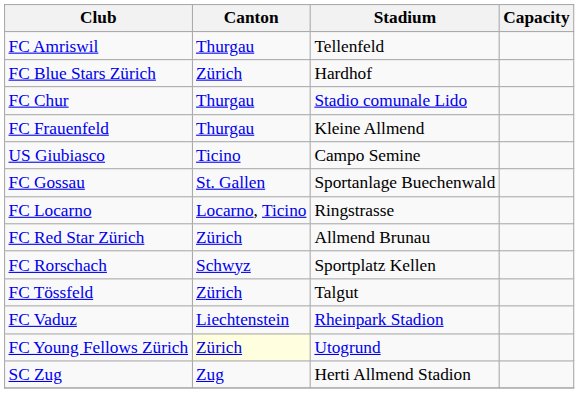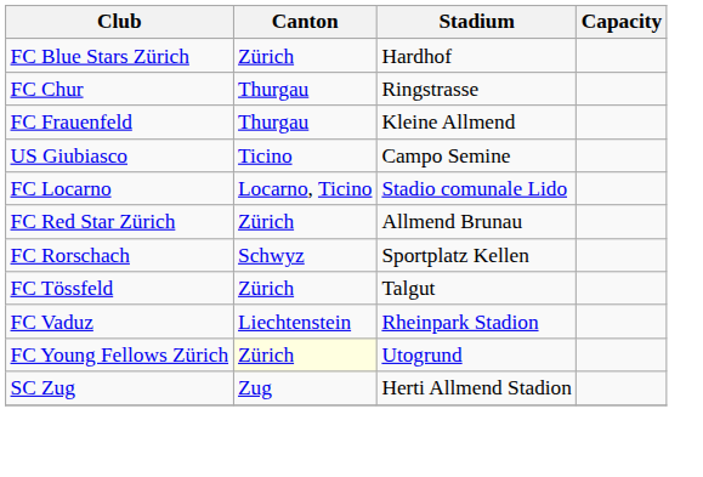 <table class="wikitable">
 <tr>
 <th>Club</th>
 <th>Canton</th>
 <th>Stadium</th>
 <th>Capacity</th>
-</tr>
-<tr>
-<td><a href='#'>FC Amriswil</a></td>
-<td><a href='#'>Thurgau</a></td>
-<td>Tellenfeld</td>
-<td></td>
 </tr>
 <tr>
 <td><a href='#'>FC Blue Stars Zürich</a></td>
 <td><a href='#'>Zürich</a></td>
 <td>Hardhof</td>
 <td></td>
 </tr>
 <tr>
 <td><a href='#'>FC Chur</a></td>
 <td><a href='#'>Thurgau</a></td>
-<td><a href='#'>Stadio comunale Lido</a></td>
+<td>Ringstrasse</td>
 <td></td>
 </tr>
 <tr>
 <td><a href='#'>FC Frauenfeld</a></td>
 <td><a href='#'>Thurgau</a></td>
 <td>Kleine Allmend</td>
 <td></td>
 </tr>
 <tr>
 <td><a href='#'>US Giubiasco</a></td>
 <td><a href='#'>Ticino</a></td>
 <td>Campo Semine</td>
 <td></td>
 </tr>
 <tr>
-<td><a href='#'>FC Gossau</a></td>
-<td><a href='#'>St. Gallen</a></td>
-<td>Sportanlage Buechenwald</td>
-<td></td>
-</tr>
-<tr>
 <td><a href='#'>FC Locarno</a></td>
 <td><a href='#'>Locarno</a>, <a href='#'>Ticino</a></td>
-<td>Ringstrasse</td>
+<td><a href='#'>Stadio comunale Lido</a></td>
 <td></td>
 </tr>
 <tr>
 <td><a href='#'>FC Red Star Zürich</a></td>
 <td><a href='#'>Zürich</a></td>
 <td>Allmend Brunau</td>
 <td></td>
 </tr>
 <tr>
 <td><a href='#'>FC Rorschach</a></td>
 <td><a href='#'>Schwyz</a></td>
 <td>Sportplatz Kellen</td>
 <td></td>
 </tr>
 <tr>
 <td><a href='#'>FC Tössfeld</a></td>
 <td><a href='#'>Zürich</a></td>
 <td>Talgut</td>
 <td></td>
 </tr>
 <tr>
 <td><a href='#'>FC Vaduz</a></td>
 <td> <a href='#'>Liechtenstein</a></td>
 <td><a href='#'>Rheinpark Stadion</a></td>
 <td></td>
 </tr>
 <tr>
 <td><a href='#'>FC Young Fellows Zürich</a></td>
 <td style="background: lightyellow;"><a href='#'>Zürich</a></td>
 <td><a href='#'>Utogrund</a></td>
 <td></td>
 </tr>
 <tr>
 <td><a href='#'>SC Zug</a></td>
 <td><a href='#'>Zug</a></td>
 <td>Herti Allmend Stadion</td>
 <td></td>
 </tr>
 <tr>
 </tr>
 </table>
